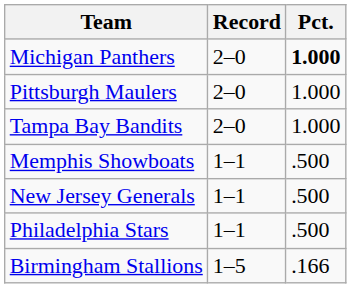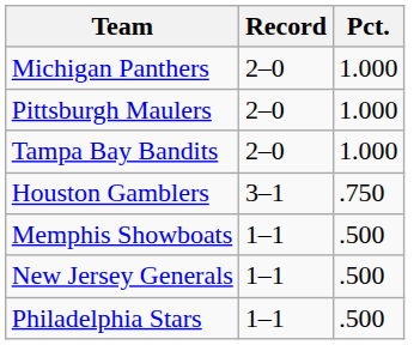 <table class="wikitable sortable">
 <tr>
 <th>Team</th>
 <th>Record</th>
 <th>Pct.</th>
 </tr>
 <tr>
 <td><a href='#'>Michigan Panthers</a></td>
 <td>2–0</td>
-<td><strong>1.000</strong></td>
+<td>1.000</td>
 </tr>
 <tr>
 <td><a href='#'>Pittsburgh Maulers</a></td>
 <td>2–0</td>
 <td>1.000</td>
 </tr>
 <tr>
 <td><a href='#'>Tampa Bay Bandits</a></td>
 <td>2–0</td>
 <td>1.000</td>
+</tr>
+<tr>
+<td><a href='#'>Houston Gamblers</a></td>
+<td>3–1</td>
+<td>.750</td>
 </tr>
 <tr>
 <td><a href='#'>Memphis Showboats</a></td>
 <td>1–1</td>
 <td>.500</td>
 </tr>
 <tr>
 <td><a href='#'>New Jersey Generals</a></td>
 <td>1–1</td>
 <td>.500</td>
 </tr>
 <tr>
 <td><a href='#'>Philadelphia Stars</a></td>
 <td>1–1</td>
 <td>.500</td>
 </tr>
-<tr>
-<td><a href='#'>Birmingham Stallions</a></td>
-<td>1–5</td>
-<td>.166</td>
-</tr>
 </table>
